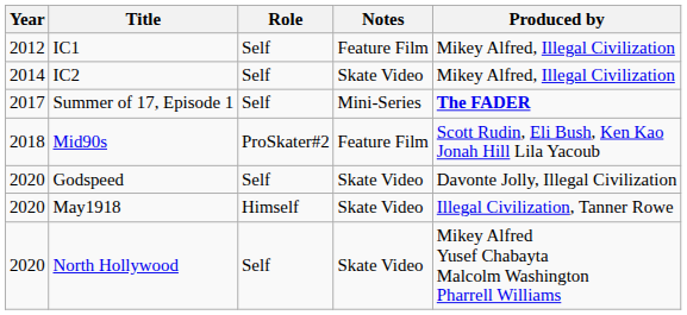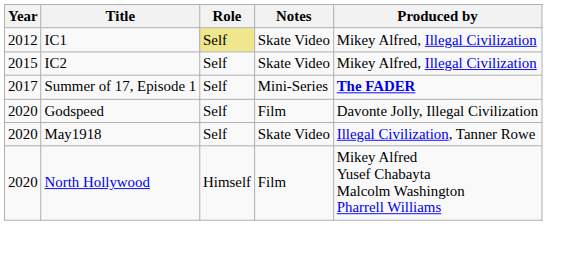 <table class="wikitable sortable">
 <tr>
 <th>Year</th>
 <th>Title</th>
 <th>Role</th>
 <th>Notes</th>
 <th>Produced by</th>
 </tr>
 <tr>
 <td>2012</td>
 <td>IC1</td>
-<td>Self</td>
-<td>Feature Film</td>
+<td style="background: khaki;">Self</td>
+<td>Skate Video</td>
 <td>Mikey Alfred, <a href='#'>Illegal Civilization</a></td>
 </tr>
 <tr>
-<td>2014</td>
+<td>2015</td>
 <td>IC2</td>
 <td>Self</td>
 <td>Skate Video</td>
 <td>Mikey Alfred, <a href='#'>Illegal Civilization</a></td>
 </tr>
 <tr>
 <td>2017</td>
 <td>Summer of 17, Episode 1</td>
 <td>Self</td>
 <td>Mini-Series</td>
 <td><strong><a href='#'>The FADER</a></strong></td>
 </tr>
 <tr>
-<td>2018</td>
-<td><a href='#'>Mid90s</a></td>
-<td>ProSkater#2</td>
-<td>Feature Film</td>
-<td><a href='#'>Scott Rudin</a>, <a href='#'>Eli Bush</a>, <a href='#'>Ken Kao</a><br><a href='#'>Jonah Hill</a> Lila Yacoub</td>
-</tr>
-<tr>
 <td>2020</td>
 <td>Godspeed</td>
 <td>Self</td>
-<td>Skate Video</td>
+<td>Film</td>
 <td>Davonte Jolly, Illegal Civilization</td>
 </tr>
 <tr>
 <td>2020</td>
 <td>May1918</td>
-<td>Himself</td>
+<td>Self</td>
 <td>Skate Video</td>
 <td><a href='#'>Illegal Civilization</a>, Tanner Rowe</td>
 </tr>
 <tr>
 <td>2020</td>
 <td><a href='#'>North Hollywood</a></td>
-<td>Self</td>
-<td>Skate Video</td>
+<td>Himself</td>
+<td>Film</td>
 <td>Mikey Alfred<br>Yusef Chabayta<br>Malcolm Washington<br><a href='#'>Pharrell Williams</a></td>
 </tr>
 </table>
